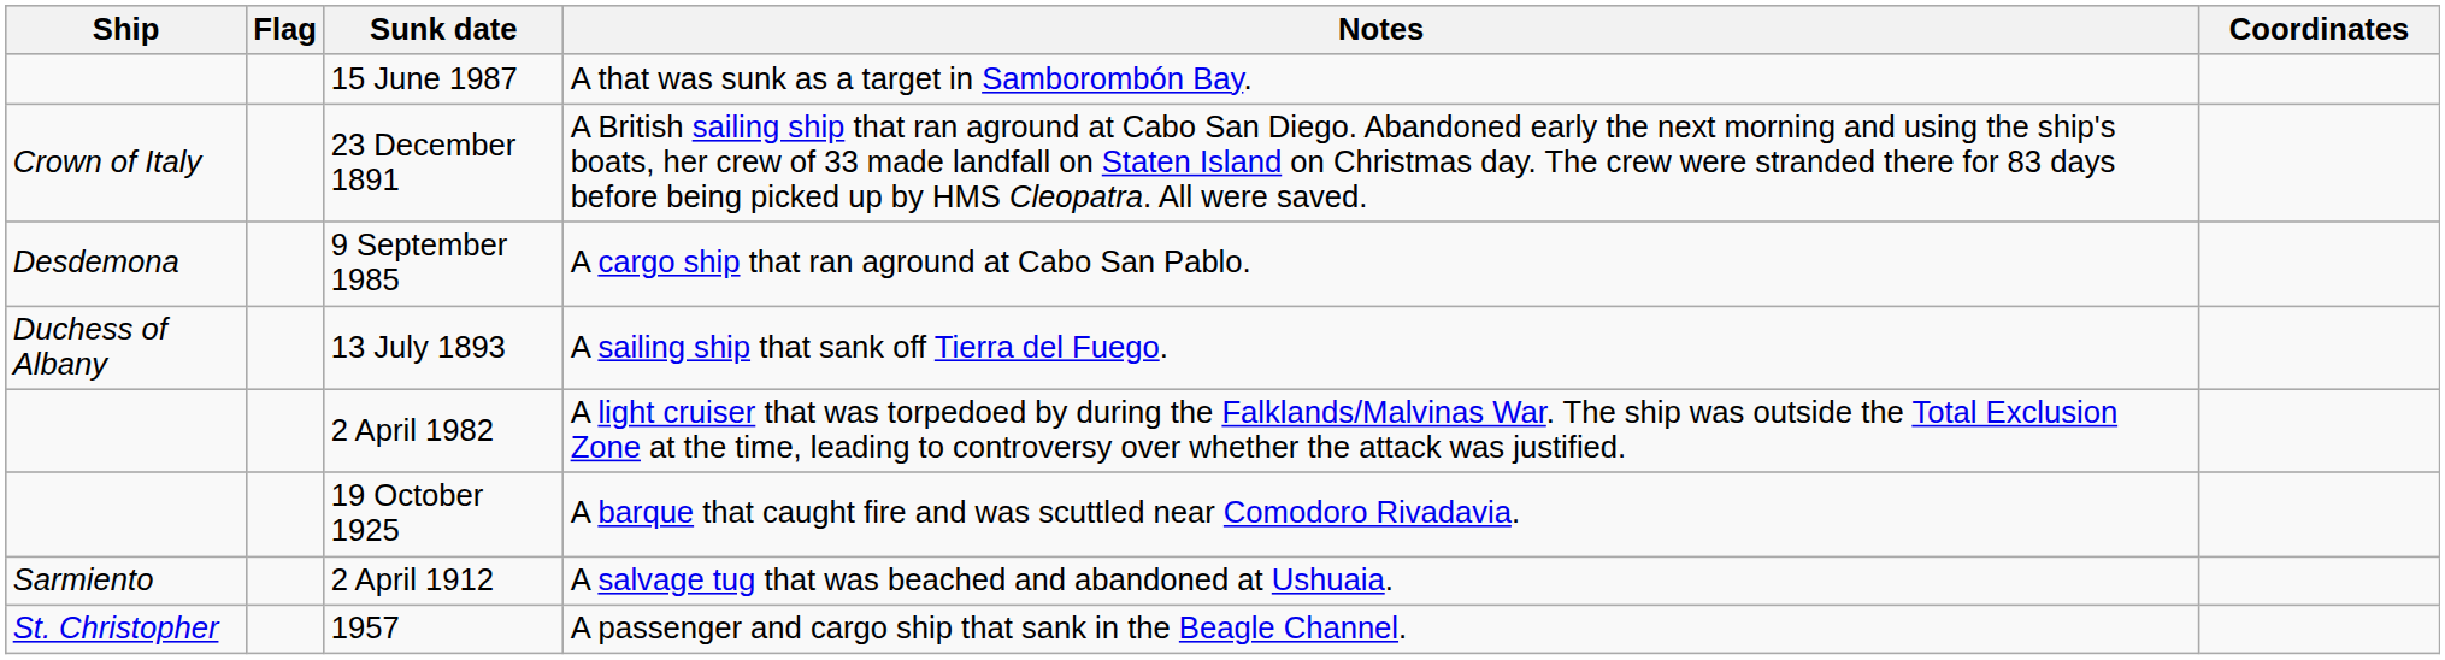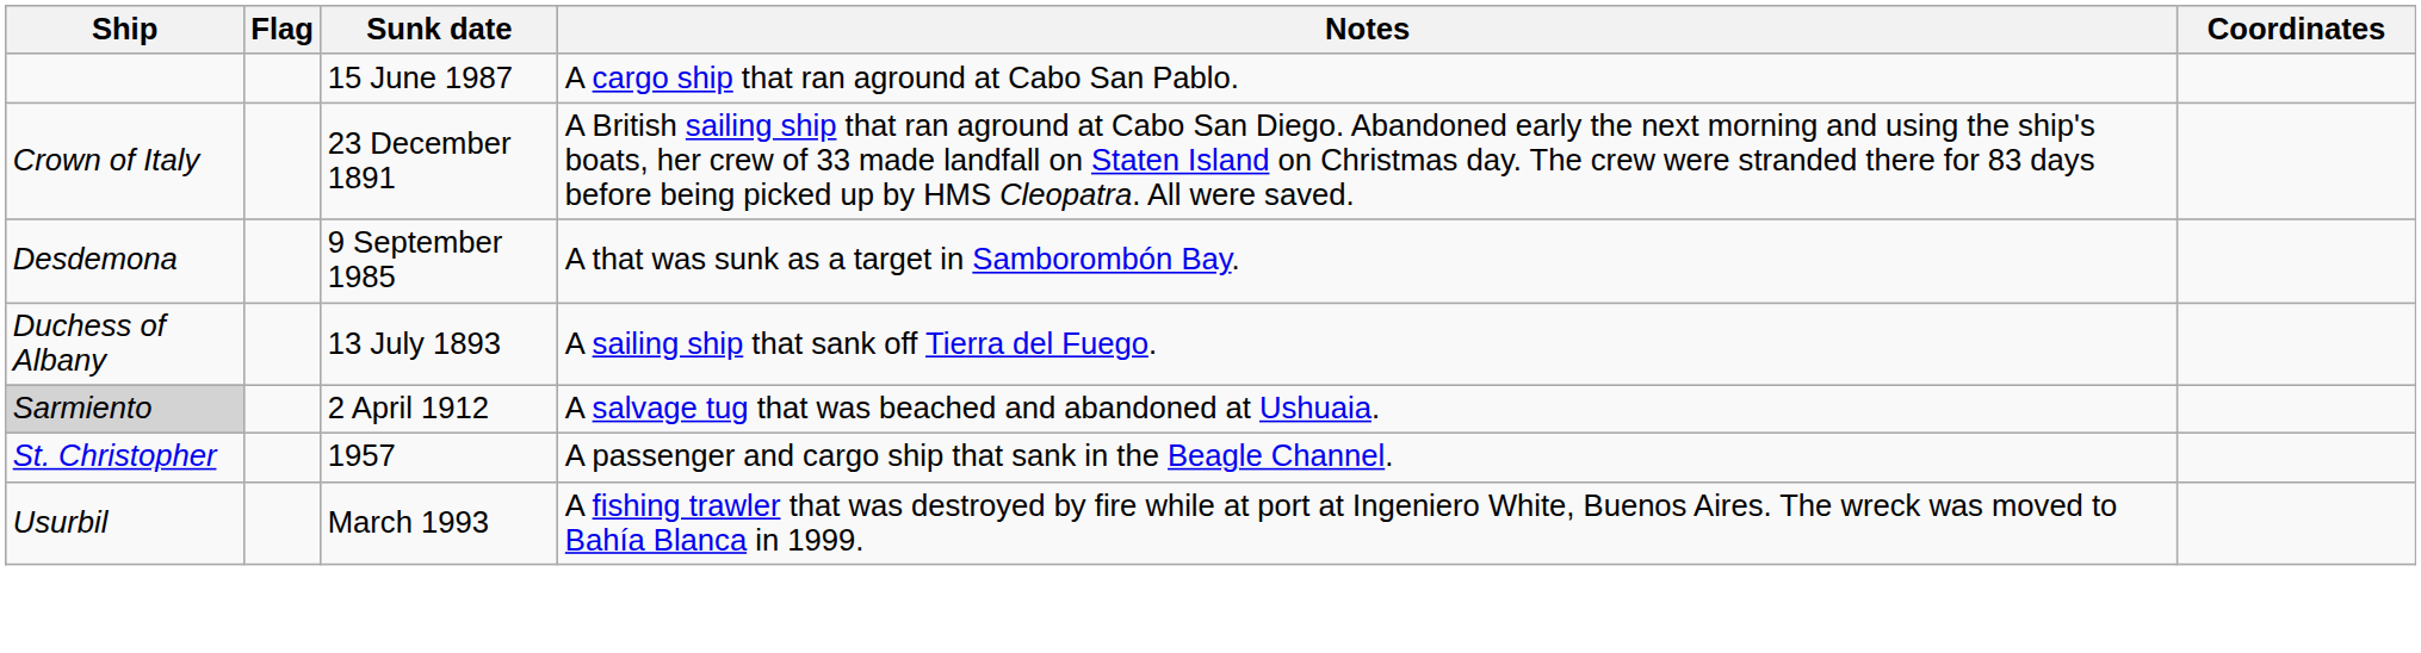 <table class=wikitable | style = "width:100%">
 <tr>
 <th style="width:10%">Ship</th>
 <th>Flag</th>
 <th style="width:10%">Sunk date</th>
 <th style="width:70%">Notes</th>
 <th style="width:10%">Coordinates</th>
 </tr>
 <tr>
 <td></td>
 <td></td>
 <td>15 June 1987</td>
-<td>A  that was sunk as a target in <a href='#'>Samborombón Bay</a>.</td>
+<td>A <a href='#'>cargo ship</a> that ran aground at Cabo San Pablo.</td>
 <td></td>
 </tr>
 <tr>
 <td><em>Crown of Italy</em></td>
 <td></td>
 <td>23 December 1891</td>
 <td>A British <a href='#'>sailing ship</a> that ran aground at Cabo San Diego. Abandoned early the next morning and using the ship's boats, her crew of 33 made landfall on <a href='#'>Staten Island</a> on Christmas day. The crew were stranded there for 83 days before being picked up by HMS <em>Cleopatra</em>. All were saved.</td>
 <td></td>
 </tr>
 <tr>
 <td><em>Desdemona</em></td>
 <td></td>
 <td>9 September 1985</td>
-<td>A <a href='#'>cargo ship</a> that ran aground at Cabo San Pablo.</td>
+<td>A  that was sunk as a target in <a href='#'>Samborombón Bay</a>.</td>
 <td></td>
 </tr>
 <tr>
 <td><em>Duchess of Albany</em></td>
 <td></td>
 <td>13 July 1893</td>
 <td>A <a href='#'>sailing ship</a> that sank off <a href='#'>Tierra del Fuego</a>.</td>
 <td></td>
 </tr>
 <tr>
-<td></td>
-<td></td>
-<td>2 April 1982</td>
-<td>A  <a href='#'>light cruiser</a> that was torpedoed by  during the <a href='#'>Falklands/Malvinas War</a>. The ship was outside the <a href='#'>Total Exclusion Zone</a> at the time, leading to controversy over whether the attack was justified.</td>
-<td></td>
-</tr>
-<tr>
-<td></td>
-<td></td>
-<td>19 October 1925</td>
-<td>A <a href='#'>barque</a> that caught fire and was scuttled near <a href='#'>Comodoro Rivadavia</a>.</td>
-<td></td>
-</tr>
-<tr>
-<td><em>Sarmiento</em></td>
+<td style="background: lightgrey;"><em>Sarmiento</em></td>
 <td></td>
 <td>2 April 1912</td>
 <td>A <a href='#'>salvage tug</a> that was beached and abandoned at <a href='#'>Ushuaia</a>.</td>
 <td></td>
 </tr>
 <tr>
 <td><a href='#'><em>St. Christopher</em></a></td>
 <td></td>
 <td>1957</td>
 <td>A passenger and cargo ship that sank in the <a href='#'>Beagle Channel</a>.</td>
 <td></td>
 </tr>
+<tr>
+<td><em>Usurbil</em></td>
+<td></td>
+<td>March 1993</td>
+<td>A <a href='#'>fishing trawler</a> that was destroyed by fire while at port at Ingeniero White, Buenos Aires. The wreck was moved to <a href='#'>Bahía Blanca</a> in 1999.</td>
+<td></td>
+</tr>
 </table>
